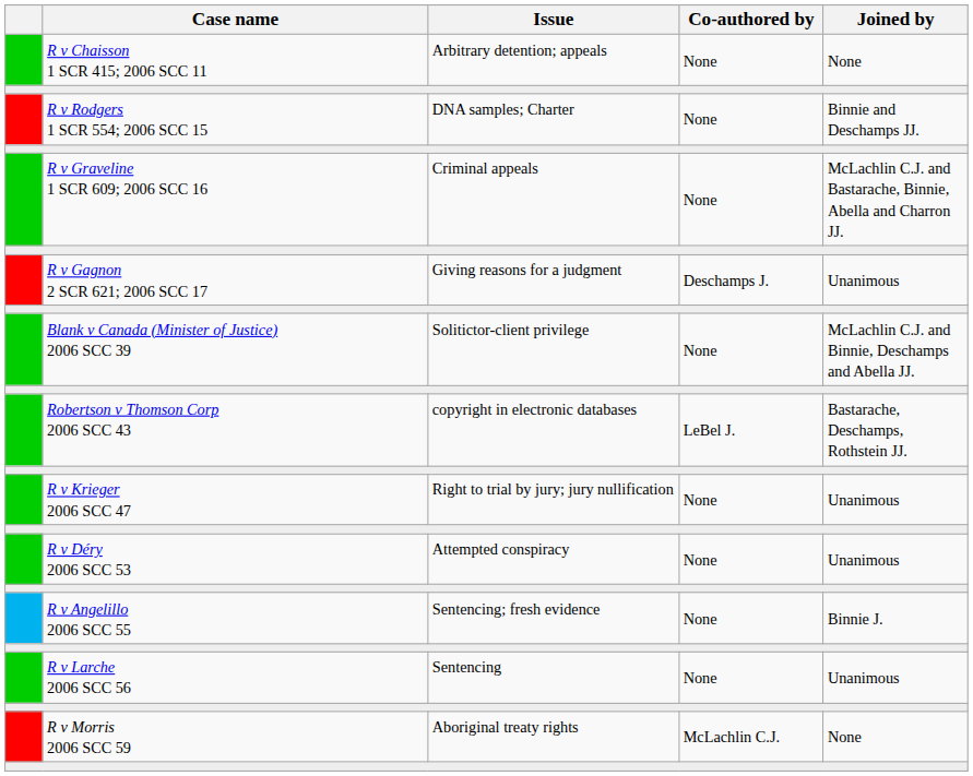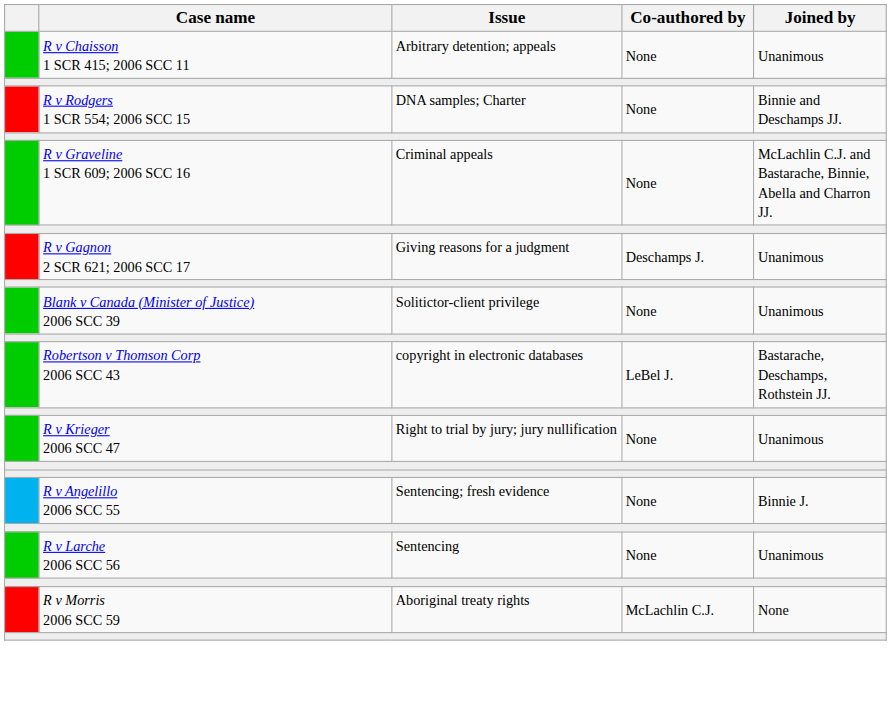 <table class="wikitable" width=825>
 <tr bgcolor="#CCCCCC">
 <th width=25px></th>
 <th width=40%>Case name</th>
 <th>Issue</th>
 <th width=15%>Co-authored by</th>
 <th width=15%>Joined by</th>
 </tr>
 <tr>
 <td bgcolor="#00cd00"></td>
 <td align=left valign=top><small><em><a href='#'>R v Chaisson</a></em><br> 1 SCR 415; 2006 SCC 11 </small></td>
 <td valign=top><small>Arbitrary detention; appeals</small></td>
 <td><small> None</small></td>
-<td><small>None</small></td>
+<td><small> Unanimous</small></td>
 </tr>
 <tr>
 <td bgcolor=#EEEEEE colspan=5 valign=top><small></small></td>
 </tr>
 <tr>
 <td bgcolor="red"></td>
 <td align=left valign=top><small><em><a href='#'>R v Rodgers</a></em><br> 1 SCR 554; 2006 SCC 15 </small></td>
 <td valign=top><small>DNA samples; Charter</small></td>
 <td><small> None</small></td>
 <td><small> Binnie and Deschamps JJ.</small></td>
 </tr>
 <tr>
 <td bgcolor=#EEEEEE colspan=5 valign=top><small></small></td>
 </tr>
 <tr>
 <td bgcolor="#00cd00"></td>
 <td align=left valign=top><small><em><a href='#'>R v Graveline</a></em><br> 1 SCR 609; 2006 SCC 16 </small></td>
 <td valign=top><small>Criminal appeals</small></td>
 <td><small> None</small></td>
 <td><small> McLachlin C.J. and Bastarache, Binnie, Abella and Charron JJ.</small></td>
 </tr>
 <tr>
 <td bgcolor=#EEEEEE colspan=5 valign=top><small></small></td>
 </tr>
 <tr>
 <td bgcolor="red"></td>
 <td align=left valign=top><small><em><a href='#'>R v Gagnon</a></em><br> 2 SCR 621; 2006 SCC 17 </small></td>
 <td valign=top><small>Giving reasons for a judgment</small></td>
 <td><small> Deschamps J.</small></td>
 <td><small>Unanimous</small></td>
 </tr>
 <tr>
 <td bgcolor=#EEEEEE colspan=5 valign=top><small></small></td>
 </tr>
 <tr>
 <td bgcolor="#00cd00"></td>
 <td align=left valign=top><small><em><a href='#'>Blank v Canada (Minister of Justice)</a></em><br> 2006 SCC 39 </small></td>
 <td valign=top><small>Solitictor-client privilege</small></td>
 <td><small> None</small></td>
-<td><small> McLachlin C.J. and Binnie, Deschamps and Abella JJ.</small></td>
+<td><small>Unanimous</small></td>
 </tr>
 <tr>
 <td bgcolor=#EEEEEE colspan=5 valign=top><small></small></td>
 </tr>
 <tr>
 <td bgcolor="#00cd00"></td>
 <td align=left valign=top><small><em><a href='#'>Robertson v Thomson Corp</a></em><br> 2006 SCC 43 </small></td>
 <td valign=top><small>copyright in electronic databases</small></td>
 <td><small>LeBel J.</small></td>
 <td><small> Bastarache, Deschamps, Rothstein JJ.</small></td>
 </tr>
 <tr>
 <td bgcolor=#EEEEEE colspan=5 valign=top><small></small></td>
 </tr>
 <tr>
 <td bgcolor="#00cd00"></td>
 <td align=left valign=top><small><em><a href='#'>R v Krieger</a></em><br> 2006 SCC 47 </small></td>
 <td valign=top><small>Right to trial by jury; jury nullification</small></td>
 <td><small>None</small></td>
 <td><small>Unanimous</small></td>
 </tr>
 <tr>
 <td bgcolor=#EEEEEE colspan=5 valign=top><small></small></td>
-</tr>
-<tr>
-<td bgcolor="#00cd00"></td>
-<td align=left valign=top><small><em><a href='#'>R v Déry</a></em><br> 2006 SCC 53 </small></td>
-<td valign=top><small>Attempted conspiracy</small></td>
-<td><small>None</small></td>
-<td><small>Unanimous</small></td>
 </tr>
 <tr>
 <td bgcolor=#EEEEEE colspan=5 valign=top><small></small></td>
 </tr>
 <tr>
 <td bgcolor="#00b2ee"></td>
 <td align=left valign=top><small><em><a href='#'>R v Angelillo</a></em><br> 2006 SCC 55 </small></td>
 <td valign=top><small>Sentencing; fresh evidence</small></td>
 <td><small>None</small></td>
 <td><small>Binnie J.</small></td>
 </tr>
 <tr>
 <td bgcolor=#EEEEEE colspan=5 valign=top><small></small></td>
 </tr>
 <tr>
 <td bgcolor="#00cd00"></td>
 <td align=left valign=top><small><em><a href='#'>R v Larche</a></em><br> 2006 SCC 56 </small></td>
 <td valign=top><small>Sentencing</small></td>
 <td><small>None</small></td>
 <td><small>Unanimous</small></td>
 </tr>
 <tr>
 <td bgcolor=#EEEEEE colspan=5 valign=top><small></small></td>
 </tr>
 <tr>
 <td bgcolor="red"></td>
 <td align=left valign=top><small><em>R v Morris</em><br> 2006 SCC 59 </small></td>
 <td valign=top><small>Aboriginal treaty rights</small></td>
 <td><small>McLachlin C.J.</small></td>
 <td><small>None</small></td>
 </tr>
 <tr>
 <td bgcolor=#EEEEEE colspan=5 valign=top><small></small></td>
 </tr>
 </table>
